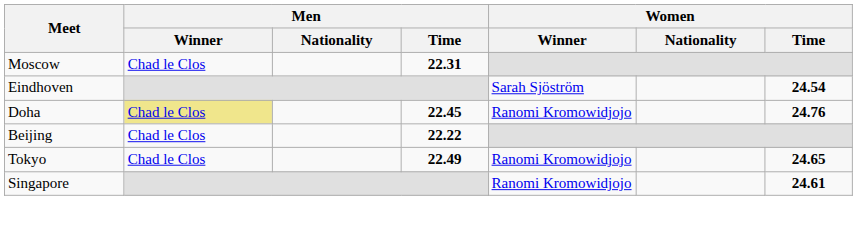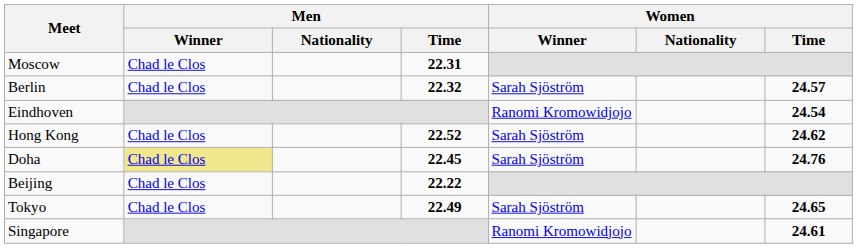 <table class="wikitable">
 <tr>
 <th width=120 rowspan="2">Meet</th>
 <th colspan="3">Men</th>
 <th colspan="3">Women</th>
 </tr>
 <tr>
 <th width=150>Winner</th>
 <th width=130>Nationality</th>
 <th width=85>Time</th>
 <th width=150>Winner</th>
 <th width=130>Nationality</th>
 <th width=85>Time</th>
 </tr>
 <tr>
 <td>Moscow</td>
 <td><a href='#'>Chad le Clos</a></td>
 <td></td>
 <td align=center><strong>22.31</strong></td>
 <td colspan=3 bgcolor=E0E0E0></td>
 </tr>
 <tr>
+<td>Berlin</td>
+<td><a href='#'>Chad le Clos</a></td>
+<td></td>
+<td align=center><strong>22.32</strong></td>
+<td><a href='#'>Sarah Sjöström</a></td>
+<td></td>
+<td align=center><strong>24.57</strong></td>
+</tr>
+<tr>
 <td>Eindhoven</td>
 <td colspan=3 bgcolor=E0E0E0></td>
+<td><a href='#'>Ranomi Kromowidjojo</a></td>
+<td></td>
+<td align=center><strong>24.54</strong></td>
+</tr>
+<tr>
+<td>Hong Kong</td>
+<td><a href='#'>Chad le Clos</a></td>
+<td></td>
+<td align=center><strong>22.52</strong></td>
 <td><a href='#'>Sarah Sjöström</a></td>
 <td></td>
-<td align=center><strong>24.54</strong></td>
+<td align=center><strong>24.62</strong></td>
 </tr>
 <tr>
 <td>Doha</td>
 <td style="background: khaki;"><a href='#'>Chad le Clos</a></td>
 <td></td>
 <td align=center><strong>22.45</strong></td>
-<td><a href='#'>Ranomi Kromowidjojo</a></td>
+<td><a href='#'>Sarah Sjöström</a></td>
 <td></td>
 <td align=center><strong>24.76</strong></td>
 </tr>
 <tr>
 <td>Beijing</td>
 <td><a href='#'>Chad le Clos</a></td>
 <td></td>
 <td align=center><strong>22.22</strong></td>
 <td colspan=3 bgcolor=e0e0e0></td>
 </tr>
 <tr>
 <td>Tokyo</td>
 <td><a href='#'>Chad le Clos</a></td>
 <td></td>
 <td align=center><strong>22.49</strong></td>
-<td><a href='#'>Ranomi Kromowidjojo</a></td>
+<td><a href='#'>Sarah Sjöström</a></td>
 <td></td>
 <td align=center><strong>24.65</strong></td>
 </tr>
 <tr>
 <td>Singapore</td>
 <td colspan=3 bgcolor=e0e0e0></td>
 <td><a href='#'>Ranomi Kromowidjojo</a></td>
 <td></td>
 <td align=center><strong>24.61</strong></td>
 </tr>
 </table>
